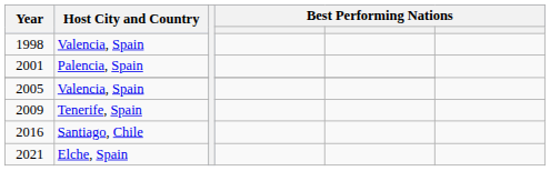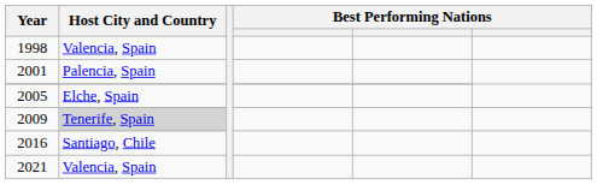 <table class="wikitable" style="width: 100%; max-width: 23cm; text-align: center">
 <tr bgcolor=#c1d8ff>
 <th rowspan=2 width=9% style="text-align: center;">Year</th>
 <th rowspan=2 width=28%>Host City and Country</th>
 <th width=1% rowspan=21 bgcolor=ffffff></th>
 <th colspan=3>Best Performing Nations</th>
 </tr>
 <tr bgcolor=#efefef>
 <th width=20%></th>
 <th width=20%></th>
 <th width=20%></th>
 </tr>
 <tr>
 <td>1998</td>
 <td style="text-align: left"> <a href='#'>Valencia</a>, <a href='#'>Spain</a></td>
 <td></td>
 <td></td>
 <td></td>
 </tr>
 <tr>
 <td>2001</td>
 <td style="text-align: left"> <a href='#'>Palencia</a>, <a href='#'>Spain</a></td>
 <td></td>
 <td><br></td>
 </tr>
 <tr>
 </tr>
 <tr>
 <td>2005</td>
-<td style="text-align: left"> <a href='#'>Valencia</a>, <a href='#'>Spain</a></td>
+<td style="text-align: left"> <a href='#'>Elche</a>, <a href='#'>Spain</a></td>
 <td></td>
 <td></td>
 <td></td>
 </tr>
 <tr>
 <td>2009</td>
-<td style="text-align: left"> <a href='#'>Tenerife</a>, <a href='#'>Spain</a></td>
+<td style="background: lightgrey; text-align: left"> <a href='#'>Tenerife</a>, <a href='#'>Spain</a></td>
 <td></td>
 <td></td>
 <td></td>
 </tr>
 <tr>
 <td>2016</td>
 <td style="text-align: left"> <a href='#'>Santiago</a>, <a href='#'>Chile</a></td>
 <td></td>
 <td></td>
 <td></td>
 </tr>
 <tr>
 <td>2021</td>
-<td style="text-align: left"> <a href='#'>Elche</a>, <a href='#'>Spain</a></td>
+<td style="text-align: left"> <a href='#'>Valencia</a>, <a href='#'>Spain</a></td>
 <td></td>
 <td></td>
 <td></td>
 </tr>
 </table>
